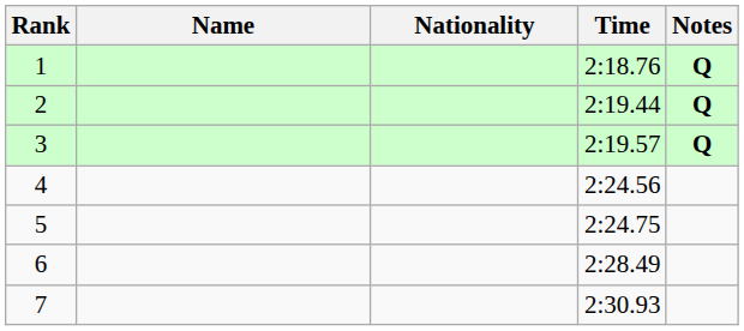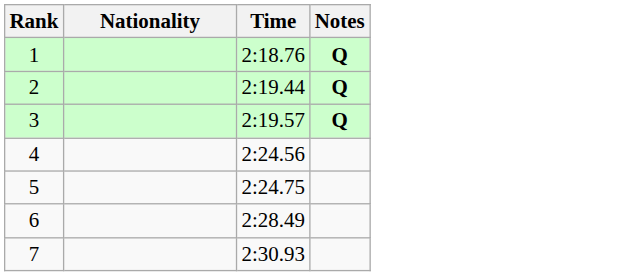 <table class="wikitable sortable" style="text-align:center">
 <tr>
 <th>Rank</th>
-<th style="width:180px">Name</th>
 <th style="width:125px">Nationality</th>
 <th>Time</th>
 <th>Notes</th>
 </tr>
 <tr style="background:#cfc;">
 <td>1</td>
 <td style="text-align:left;"></td>
-<td style="text-align:left;"></td>
 <td>2:18.76</td>
 <td><strong>Q</strong></td>
 </tr>
 <tr style="background:#cfc;">
 <td>2</td>
-<td style="text-align:left;"></td>
 <td style="text-align:left;"></td>
 <td>2:19.44</td>
 <td><strong>Q</strong></td>
 </tr>
 <tr style="background:#cfc;">
 <td>3</td>
 <td style="text-align:left;"></td>
-<td style="text-align:left;"></td>
 <td>2:19.57</td>
 <td><strong>Q</strong></td>
 </tr>
 <tr>
 <td>4</td>
-<td style="text-align:left;"></td>
 <td style="text-align:left;"></td>
 <td>2:24.56</td>
 <td></td>
 </tr>
 <tr>
 <td>5</td>
 <td style="text-align:left;"></td>
-<td style="text-align:left;"></td>
 <td>2:24.75</td>
 <td></td>
 </tr>
 <tr>
 <td>6</td>
-<td style="text-align:left;"></td>
 <td style="text-align:left;"></td>
 <td>2:28.49</td>
 <td></td>
 </tr>
 <tr>
 <td>7</td>
 <td style="text-align:left;"></td>
-<td style="text-align:left;"></td>
 <td>2:30.93</td>
 <td></td>
 </tr>
 </table>
